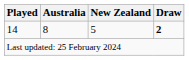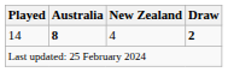 <table class="wikitable">
 <tr>
 <th>Played</th>
 <th>Australia</th>
 <th>New Zealand</th>
 <th>Draw</th>
 </tr>
 <tr>
 <td>14</td>
-<td>8</td>
-<td>5</td>
+<td><strong>8</strong></td>
+<td>4</td>
 <td><strong>2</strong></td>
 </tr>
 <tr>
 <td colspan=4><small>Last updated: 25 February 2024</small></td>
 </tr>
 </table>
